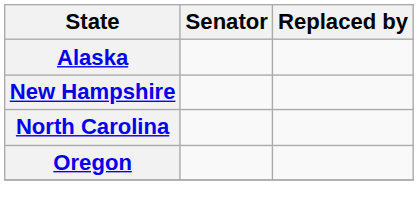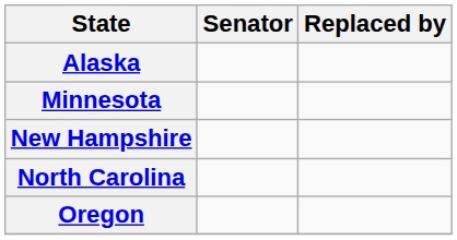 <table class="wikitable sortable plainrowheaders">
 <tr>
 <th scope="col">State</th>
 <th scope="col">Senator</th>
 <th scope="col">Replaced by</th>
 </tr>
 <tr>
 <th><a href='#'>Alaska</a></th>
+<td></td>
+<td></td>
+</tr>
+<tr>
+<th><a href='#'>Minnesota</a></th>
 <td></td>
 <td></td>
 </tr>
 <tr>
 <th><a href='#'>New Hampshire</a></th>
 <td></td>
 <td></td>
 </tr>
 <tr>
 <th><a href='#'>North Carolina</a></th>
 <td></td>
 <td></td>
 </tr>
 <tr>
 <th><a href='#'>Oregon</a></th>
 <td></td>
 <td></td>
 </tr>
 <tr>
 </tr>
 </table>
